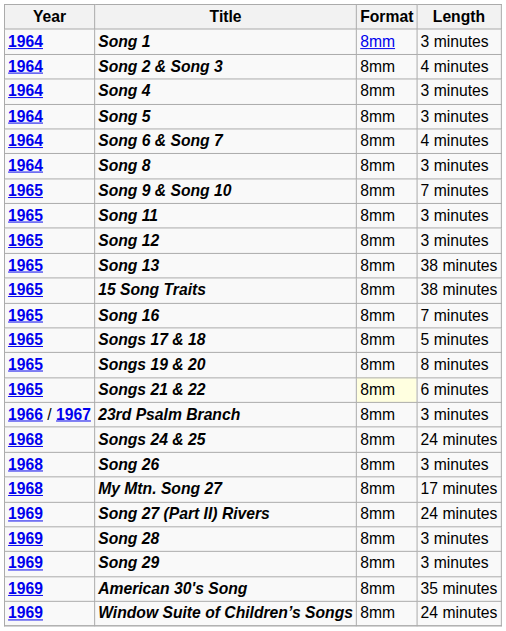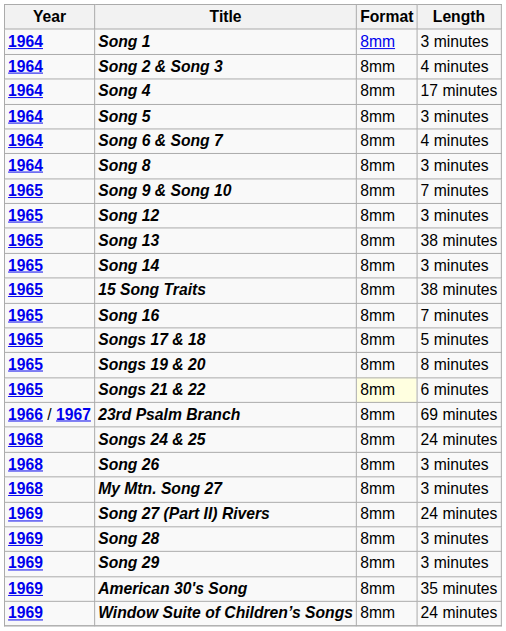 <table class="wikitable" align=center>
 <tr>
 <th>Year</th>
 <th>Title</th>
 <th>Format</th>
 <th>Length</th>
 </tr>
 <tr>
 <td><strong><a href='#'>1964</a></strong></td>
 <td><strong><em>Song 1</em></strong></td>
 <td><a href='#'>8mm</a></td>
 <td>3 minutes</td>
 </tr>
 <tr>
 <td><strong><a href='#'>1964</a></strong></td>
 <td><strong><em>Song 2 & Song 3</em></strong></td>
 <td>8mm</td>
 <td>4 minutes</td>
 </tr>
 <tr>
 <td><strong><a href='#'>1964</a></strong></td>
 <td><strong><em>Song 4</em></strong></td>
 <td>8mm</td>
-<td>3 minutes</td>
+<td>17 minutes</td>
 </tr>
 <tr>
 <td><strong><a href='#'>1964</a></strong></td>
 <td><strong><em>Song 5</em></strong></td>
 <td>8mm</td>
 <td>3 minutes</td>
 </tr>
 <tr>
 <td><strong><a href='#'>1964</a></strong></td>
 <td><strong><em>Song 6 & Song 7</em></strong></td>
 <td>8mm</td>
 <td>4 minutes</td>
 </tr>
 <tr>
 <td><strong><a href='#'>1964</a></strong></td>
 <td><strong><em>Song 8</em></strong></td>
 <td>8mm</td>
 <td>3 minutes</td>
 </tr>
 <tr>
 <td><strong><a href='#'>1965</a></strong></td>
 <td><strong><em>Song 9 & Song 10</em></strong></td>
 <td>8mm</td>
 <td>7 minutes</td>
 </tr>
 <tr>
 <td><strong><a href='#'>1965</a></strong></td>
-<td><strong><em>Song 11</em></strong></td>
-<td>8mm</td>
-<td>3 minutes</td>
-</tr>
-<tr>
-<td><strong><a href='#'>1965</a></strong></td>
 <td><strong><em>Song 12</em></strong></td>
 <td>8mm</td>
 <td>3 minutes</td>
 </tr>
 <tr>
 <td><strong><a href='#'>1965</a></strong></td>
 <td><strong><em>Song 13</em></strong></td>
 <td>8mm</td>
 <td>38 minutes</td>
+</tr>
+<tr>
+<td><strong><a href='#'>1965</a></strong></td>
+<td><strong><em>Song 14</em></strong></td>
+<td>8mm</td>
+<td>3 minutes</td>
 </tr>
 <tr>
 <td><strong><a href='#'>1965</a></strong></td>
 <td><strong><em>15 Song Traits</em></strong></td>
 <td>8mm</td>
 <td>38 minutes</td>
 </tr>
 <tr>
 <td><strong><a href='#'>1965</a></strong></td>
 <td><strong><em>Song 16</em></strong></td>
 <td>8mm</td>
 <td>7 minutes</td>
 </tr>
 <tr>
 <td><strong><a href='#'>1965</a></strong></td>
 <td><strong><em>Songs 17 & 18</em></strong></td>
 <td>8mm</td>
 <td>5 minutes</td>
 </tr>
 <tr>
 <td><strong><a href='#'>1965</a></strong></td>
 <td><strong><em>Songs 19 & 20</em></strong></td>
 <td>8mm</td>
 <td>8 minutes</td>
 </tr>
 <tr>
 <td><strong><a href='#'>1965</a></strong></td>
 <td><strong><em>Songs 21 & 22</em></strong></td>
 <td style="background: lightyellow;">8mm</td>
 <td>6 minutes</td>
 </tr>
 <tr>
 <td><strong><a href='#'>1966</a></strong> / <strong><a href='#'>1967</a></strong></td>
 <td><strong><em>23rd Psalm Branch</em></strong></td>
 <td>8mm</td>
-<td>3 minutes</td>
+<td>69 minutes</td>
 </tr>
 <tr>
 <td><strong><a href='#'>1968</a></strong></td>
 <td><strong><em>Songs 24 & 25</em></strong></td>
 <td>8mm</td>
 <td>24 minutes</td>
 </tr>
 <tr>
 <td><strong><a href='#'>1968</a></strong></td>
 <td><strong><em>Song 26</em></strong></td>
 <td>8mm</td>
 <td>3 minutes</td>
 </tr>
 <tr>
 <td><strong><a href='#'>1968</a></strong></td>
 <td><strong><em>My Mtn. Song 27</em></strong></td>
 <td>8mm</td>
-<td>17 minutes</td>
+<td>3 minutes</td>
 </tr>
 <tr>
 <td><strong><a href='#'>1969</a></strong></td>
 <td><strong><em>Song 27 (Part II) Rivers</em></strong></td>
 <td>8mm</td>
 <td>24 minutes</td>
 </tr>
 <tr>
 <td><strong><a href='#'>1969</a></strong></td>
 <td><strong><em>Song 28</em></strong></td>
 <td>8mm</td>
 <td>3 minutes</td>
 </tr>
 <tr>
 <td><strong><a href='#'>1969</a></strong></td>
 <td><strong><em>Song 29</em></strong></td>
 <td>8mm</td>
 <td>3 minutes</td>
 </tr>
 <tr>
 <td><strong><a href='#'>1969</a></strong></td>
 <td><strong><em>American 30's Song</em></strong></td>
 <td>8mm</td>
 <td>35 minutes</td>
 </tr>
 <tr>
 <td><strong><a href='#'>1969</a></strong></td>
 <td><strong><em>Window Suite of Children’s Songs</em></strong></td>
 <td>8mm</td>
 <td>24 minutes</td>
 </tr>
 <tr>
 </tr>
 </table>
